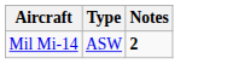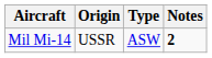 <table class="wikitable">
 <tr>
 <th>Aircraft</th>
+<th>Origin</th>
 <th>Type</th>
 <th>Notes</th>
 </tr>
 <tr>
 <td><a href='#'>Mil Mi-14</a></td>
+<td>USSR</td>
 <td><a href='#'>ASW</a></td>
 <td><strong>2</strong></td>
 </tr>
 </table>
